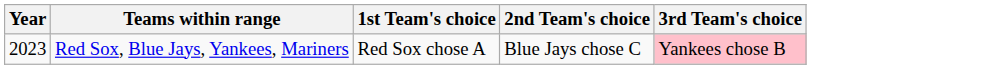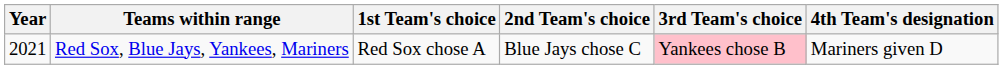 <table class="wikitable">
 <tr>
 <th>Year</th>
 <th>Teams within range</th>
 <th>1st Team's choice</th>
 <th>2nd Team's choice</th>
 <th>3rd Team's choice</th>
+<th>4th Team's designation</th>
 </tr>
 <tr>
-<td>2023</td>
+<td>2021</td>
 <td><a href='#'>Red Sox</a>, <a href='#'>Blue Jays</a>, <a href='#'>Yankees</a>, <a href='#'>Mariners</a></td>
 <td>Red Sox chose A</td>
 <td>Blue Jays chose C</td>
 <td style="background: pink;">Yankees chose B</td>
+<td>Mariners given D</td>
 </tr>
 </table>
